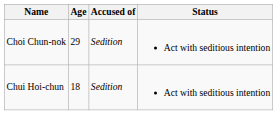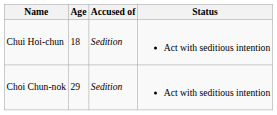 <table class="wikitable">
 <tr>
 <th>Name</th>
 <th>Age</th>
 <th>Accused of</th>
 <th>Status</th>
 </tr>
 <tr>
+<td>Chui Hoi-chun</td>
+<td>18</td>
+<td><em>Sedition</em></td>
+<td><br><ul><li>Act with seditious intention</li></ul></td>
+</tr>
+<tr>
 <td>Choi Chun-nok</td>
 <td>29</td>
 <td><em>Sedition</em></td>
 <td><br><ul><li>Act with seditious intention</li></ul></td>
 </tr>
-<tr>
-<td>Chui Hoi-chun</td>
-<td>18</td>
-<td><em>Sedition</em></td>
-<td><br><ul><li>Act with seditious intention</li></ul></td>
-</tr>
 </table>
